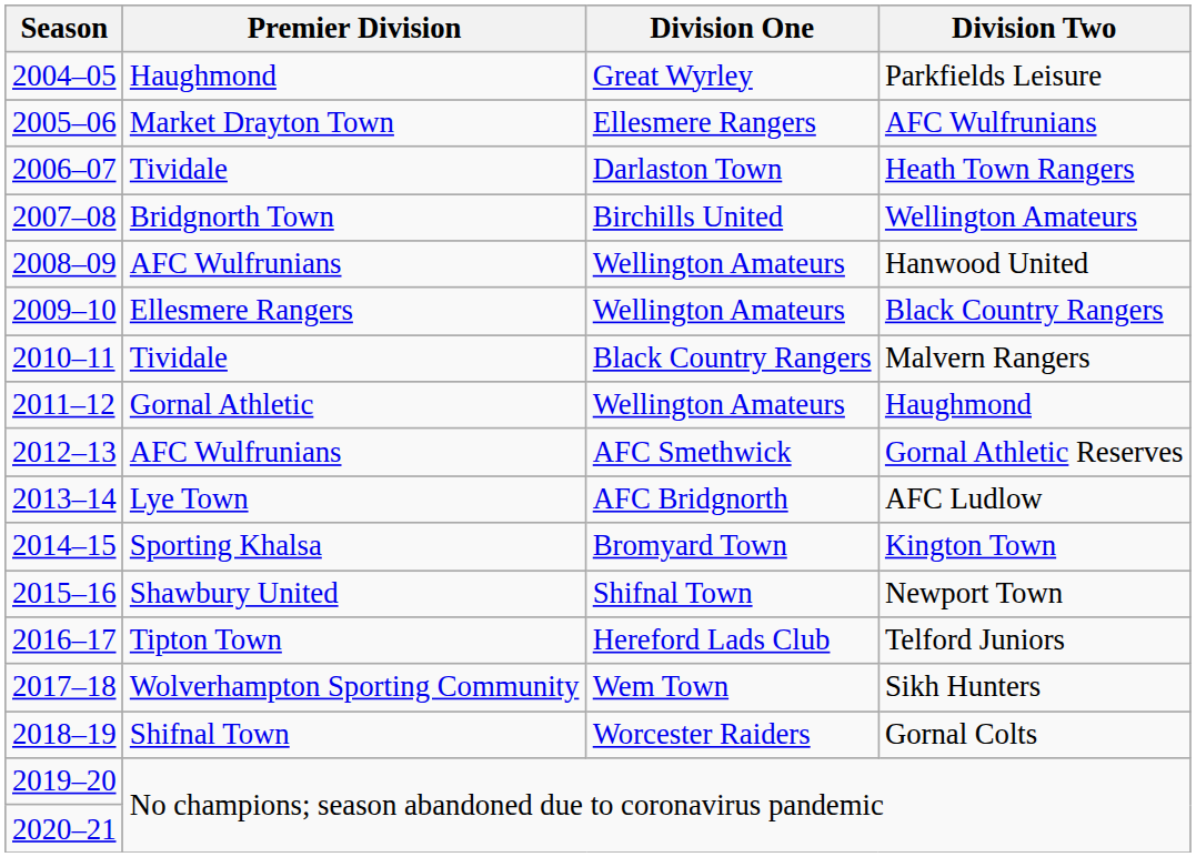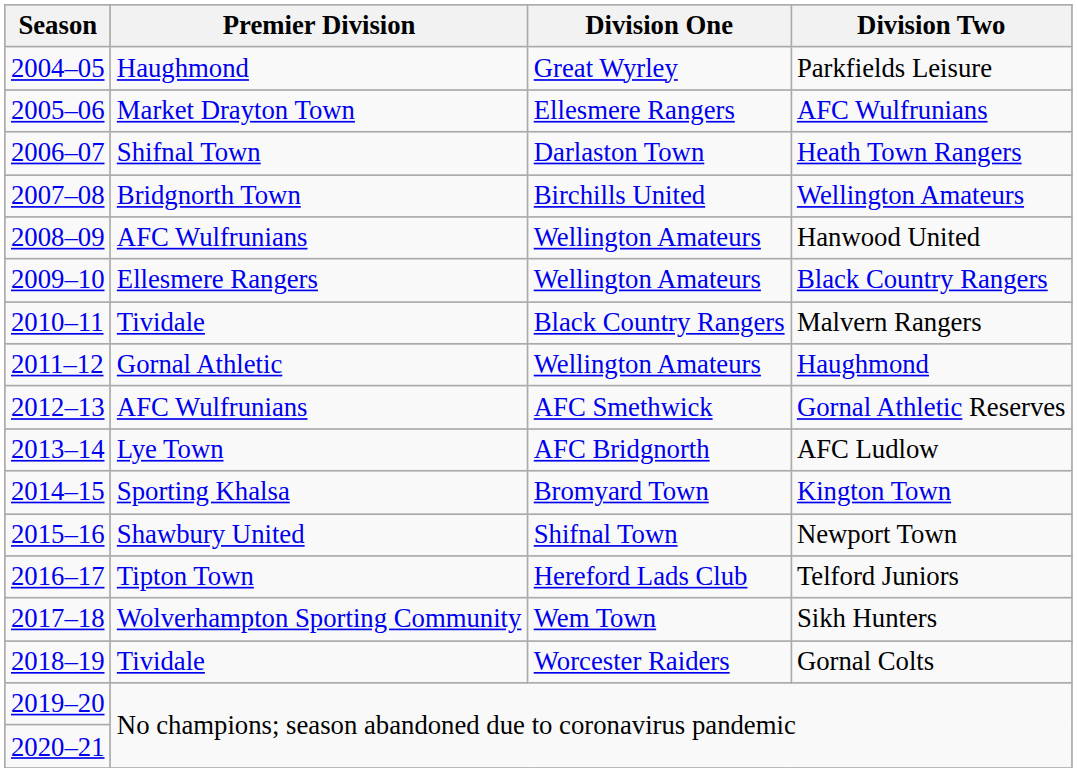 <table class="wikitable" style="text-align: left">
 <tr>
 <th>Season</th>
 <th>Premier Division</th>
 <th>Division One</th>
 <th>Division Two</th>
 </tr>
 <tr>
 <td><a href='#'>2004–05</a></td>
 <td><a href='#'>Haughmond</a></td>
 <td><a href='#'>Great Wyrley</a></td>
 <td>Parkfields Leisure</td>
 </tr>
 <tr>
 <td><a href='#'>2005–06</a></td>
 <td><a href='#'>Market Drayton Town</a></td>
 <td><a href='#'>Ellesmere Rangers</a></td>
 <td><a href='#'>AFC Wulfrunians</a></td>
 </tr>
 <tr>
 <td><a href='#'>2006–07</a></td>
-<td><a href='#'>Tividale</a></td>
+<td><a href='#'>Shifnal Town</a></td>
 <td><a href='#'>Darlaston Town</a></td>
 <td><a href='#'>Heath Town Rangers</a></td>
 </tr>
 <tr>
 <td><a href='#'>2007–08</a></td>
 <td><a href='#'>Bridgnorth Town</a></td>
 <td><a href='#'>Birchills United</a></td>
 <td><a href='#'>Wellington Amateurs</a></td>
 </tr>
 <tr>
 <td><a href='#'>2008–09</a></td>
 <td><a href='#'>AFC Wulfrunians</a></td>
 <td><a href='#'>Wellington Amateurs</a></td>
 <td>Hanwood United</td>
 </tr>
 <tr>
 <td><a href='#'>2009–10</a></td>
 <td><a href='#'>Ellesmere Rangers</a></td>
 <td><a href='#'>Wellington Amateurs</a></td>
 <td><a href='#'>Black Country Rangers</a></td>
 </tr>
 <tr>
 <td><a href='#'>2010–11</a></td>
 <td><a href='#'>Tividale</a></td>
 <td><a href='#'>Black Country Rangers</a></td>
 <td>Malvern Rangers</td>
 </tr>
 <tr>
 <td><a href='#'>2011–12</a></td>
 <td><a href='#'>Gornal Athletic</a></td>
 <td><a href='#'>Wellington Amateurs</a></td>
 <td><a href='#'>Haughmond</a></td>
 </tr>
 <tr>
 <td><a href='#'>2012–13</a></td>
 <td><a href='#'>AFC Wulfrunians</a></td>
 <td><a href='#'>AFC Smethwick</a></td>
 <td><a href='#'>Gornal Athletic</a> Reserves</td>
 </tr>
 <tr>
 <td><a href='#'>2013–14</a></td>
 <td><a href='#'>Lye Town</a></td>
 <td><a href='#'>AFC Bridgnorth</a></td>
 <td>AFC Ludlow</td>
 </tr>
 <tr>
 <td><a href='#'>2014–15</a></td>
 <td><a href='#'>Sporting Khalsa</a></td>
 <td><a href='#'>Bromyard Town</a></td>
 <td><a href='#'>Kington Town</a></td>
 </tr>
 <tr>
 <td><a href='#'>2015–16</a></td>
 <td><a href='#'>Shawbury United</a></td>
 <td><a href='#'>Shifnal Town</a></td>
 <td>Newport Town</td>
 </tr>
 <tr>
 <td><a href='#'>2016–17</a></td>
 <td><a href='#'>Tipton Town</a></td>
 <td><a href='#'>Hereford Lads Club</a></td>
 <td>Telford Juniors</td>
 </tr>
 <tr>
 <td><a href='#'>2017–18</a></td>
 <td><a href='#'>Wolverhampton Sporting Community</a></td>
 <td><a href='#'>Wem Town</a></td>
 <td>Sikh Hunters</td>
 </tr>
 <tr>
 <td><a href='#'>2018–19</a></td>
-<td><a href='#'>Shifnal Town</a></td>
+<td><a href='#'>Tividale</a></td>
 <td><a href='#'>Worcester Raiders</a></td>
 <td>Gornal Colts</td>
 </tr>
 <tr>
 <td><a href='#'>2019–20</a></td>
 <td colspan=3 rowspan=2>No champions; season abandoned due to coronavirus pandemic</td>
 </tr>
 <tr>
 <td><a href='#'>2020–21</a></td>
 </tr>
 </table>
